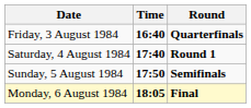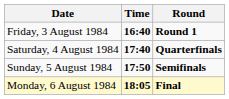 <table class="wikitable">
 <tr>
 <th>Date</th>
 <th>Time</th>
 <th>Round</th>
 </tr>
 <tr>
 <td>Friday, 3 August 1984</td>
 <td><strong>16:40</strong></td>
-<td><strong>Quarterfinals</strong></td>
+<td><strong>Round 1</strong></td>
 </tr>
 <tr>
 <td>Saturday, 4 August 1984</td>
 <td><strong>17:40</strong></td>
-<td><strong>Round 1</strong></td>
+<td><strong>Quarterfinals</strong></td>
 </tr>
 <tr>
 <td>Sunday, 5 August 1984</td>
 <td><strong>17:50</strong></td>
 <td><strong>Semifinals</strong></td>
 </tr>
 <tr style=background:lemonchiffon>
 <td>Monday, 6 August 1984</td>
 <td><strong>18:05</strong></td>
 <td><strong>Final</strong></td>
 </tr>
 </table>
